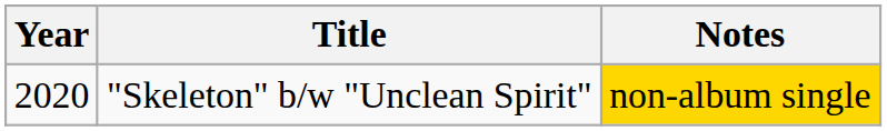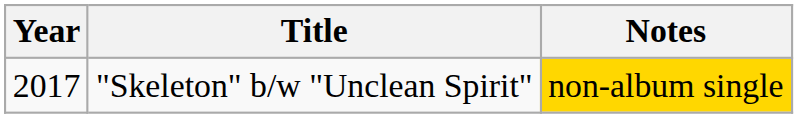 <table class="wikitable">
 <tr>
 <th>Year</th>
 <th>Title</th>
 <th>Notes</th>
 </tr>
 <tr>
-<td>2020</td>
+<td>2017</td>
 <td>"Skeleton" b/w "Unclean Spirit"</td>
 <td style="background: gold;">non-album single</td>
 </tr>
 </table>
